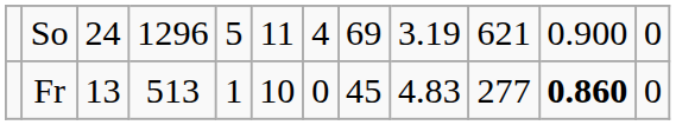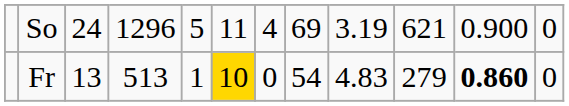 <table class="wikitable sortable" style="text-align:center">
 <tr>
 <td align=left></td>
 <td>So</td>
 <td>24</td>
 <td>1296</td>
 <td>5</td>
 <td>11</td>
 <td>4</td>
 <td>69</td>
 <td>3.19</td>
 <td>621</td>
 <td>0.900</td>
 <td>0</td>
 </tr>
 <tr>
 <td align=left></td>
 <td>Fr</td>
 <td>13</td>
 <td>513</td>
 <td>1</td>
-<td>10</td>
+<td style="background: gold;">10</td>
 <td>0</td>
-<td>45</td>
+<td>54</td>
 <td>4.83</td>
-<td>277</td>
+<td>279</td>
 <td><strong>0.860</strong></td>
 <td>0</td>
 </tr>
 </table>
